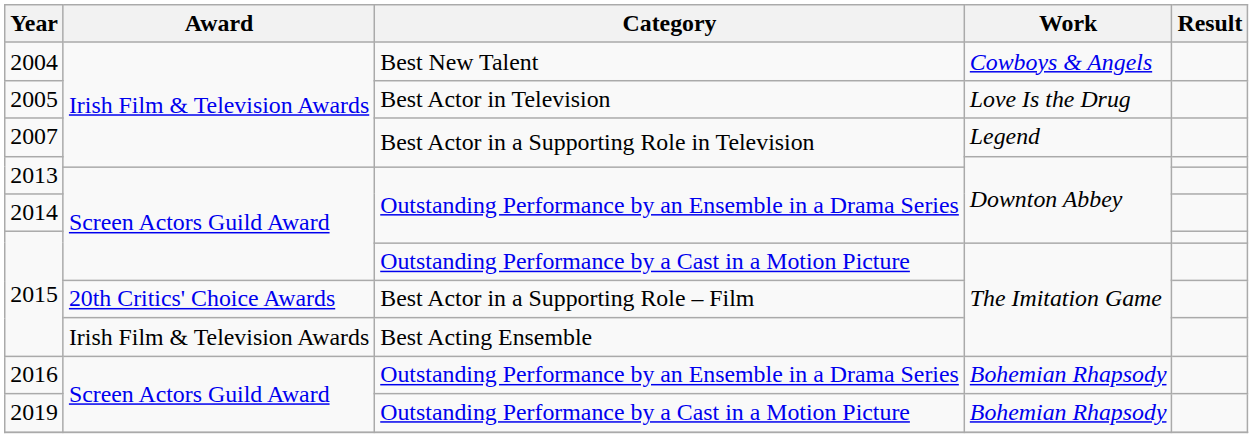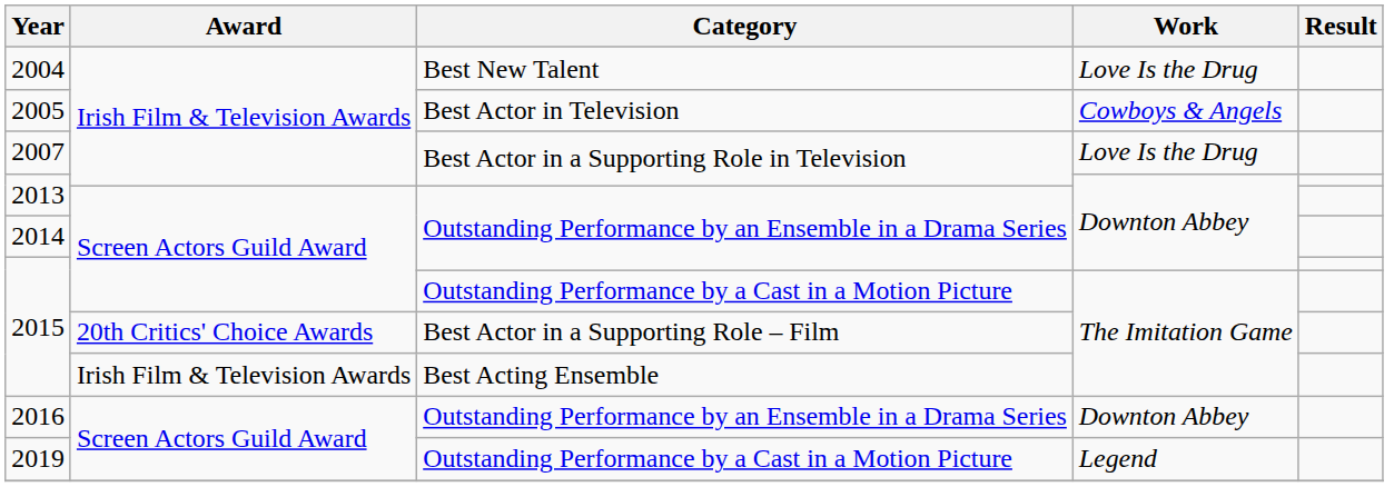 <table class="wikitable sortable">
 <tr>
 <th>Year</th>
 <th>Award</th>
 <th>Category</th>
 <th>Work</th>
 <th>Result</th>
 </tr>
 <tr>
 <td>2004</td>
 <td rowspan="4"><a href='#'>Irish Film & Television Awards</a></td>
 <td>Best New Talent</td>
-<td><em><a href='#'>Cowboys & Angels</a></em></td>
+<td><em>Love Is the Drug</em></td>
 <td></td>
 </tr>
 <tr>
 <td>2005</td>
 <td>Best Actor in Television</td>
-<td><em>Love Is the Drug</em></td>
+<td><em><a href='#'>Cowboys & Angels</a></em></td>
 <td></td>
 </tr>
 <tr>
 <td>2007</td>
 <td rowspan="2">Best Actor in a Supporting Role in Television</td>
-<td><em>Legend</em></td>
+<td><em>Love Is the Drug</em></td>
 <td></td>
 </tr>
 <tr>
 <td rowspan="2">2013</td>
 <td rowspan="4"><em>Downton Abbey</em></td>
 <td></td>
 </tr>
 <tr>
 <td rowspan="4"><a href='#'>Screen Actors Guild Award</a></td>
 <td rowspan="3"><a href='#'>Outstanding Performance by an Ensemble in a Drama Series</a></td>
 <td></td>
 </tr>
 <tr>
 <td>2014</td>
 <td></td>
 </tr>
 <tr>
 <td rowspan="4">2015</td>
 <td></td>
 </tr>
 <tr>
 <td><a href='#'>Outstanding Performance by a Cast in a Motion Picture</a></td>
 <td rowspan="3"><em>The Imitation Game</em></td>
 <td></td>
 </tr>
 <tr>
 <td><a href='#'>20th Critics' Choice Awards</a></td>
 <td>Best Actor in a Supporting Role – Film</td>
 <td></td>
 </tr>
 <tr>
 <td>Irish Film & Television Awards</td>
 <td>Best Acting Ensemble</td>
 <td></td>
 </tr>
 <tr>
 <td>2016</td>
 <td rowspan="2"><a href='#'>Screen Actors Guild Award</a></td>
 <td><a href='#'>Outstanding Performance by an Ensemble in a Drama Series</a></td>
-<td><em><a href='#'>Bohemian Rhapsody</a></em></td>
+<td><em>Downton Abbey</em></td>
 <td></td>
 </tr>
 <tr>
 <td>2019</td>
 <td><a href='#'>Outstanding Performance by a Cast in a Motion Picture</a></td>
-<td><em><a href='#'>Bohemian Rhapsody</a></em></td>
+<td><em>Legend</em></td>
 <td></td>
 </tr>
 <tr>
 </tr>
 </table>
